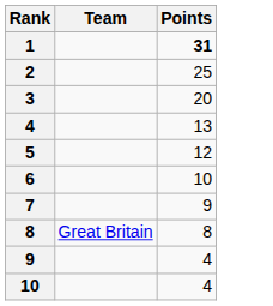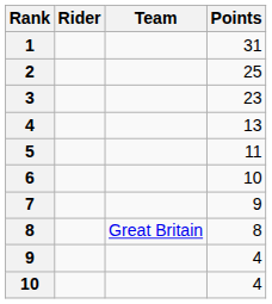 <table class="wikitable" margin-bottom:0;">
 <tr>
 <th scope="col">Rank</th>
+<th scope="col">Rider</th>
 <th scope="col">Team</th>
 <th scope="col">Points</th>
 </tr>
 <tr>
 <th scope="row">1</th>
+<td> </td>
 <td></td>
-<td align="right"><strong>31</strong></td>
+<td align="right">31</td>
 </tr>
 <tr>
 <th scope="row">2</th>
+<td></td>
 <td></td>
 <td align="right">25</td>
 </tr>
 <tr>
 <th scope="row">3</th>
 <td></td>
-<td align="right">20</td>
+<td></td>
+<td align="right">23</td>
 </tr>
 <tr>
 <th scope="row">4</th>
+<td></td>
 <td></td>
 <td align="right">13</td>
 </tr>
 <tr>
 <th scope="row">5</th>
 <td></td>
-<td align="right">12</td>
+<td></td>
+<td align="right">11</td>
 </tr>
 <tr>
 <th scope="row">6</th>
+<td></td>
 <td></td>
 <td align="right">10</td>
 </tr>
 <tr>
 <th scope="row">7</th>
 <td></td>
+<td></td>
 <td align="right">9</td>
 </tr>
 <tr>
 <th scope="row">8</th>
+<td></td>
 <td><a href='#'>Great Britain</a></td>
 <td align="right">8</td>
 </tr>
 <tr>
 <th scope="row">9</th>
 <td></td>
+<td></td>
 <td align="right">4</td>
 </tr>
 <tr>
 <th scope="row">10</th>
 <td></td>
+<td></td>
 <td align="right">4</td>
 </tr>
 </table>
